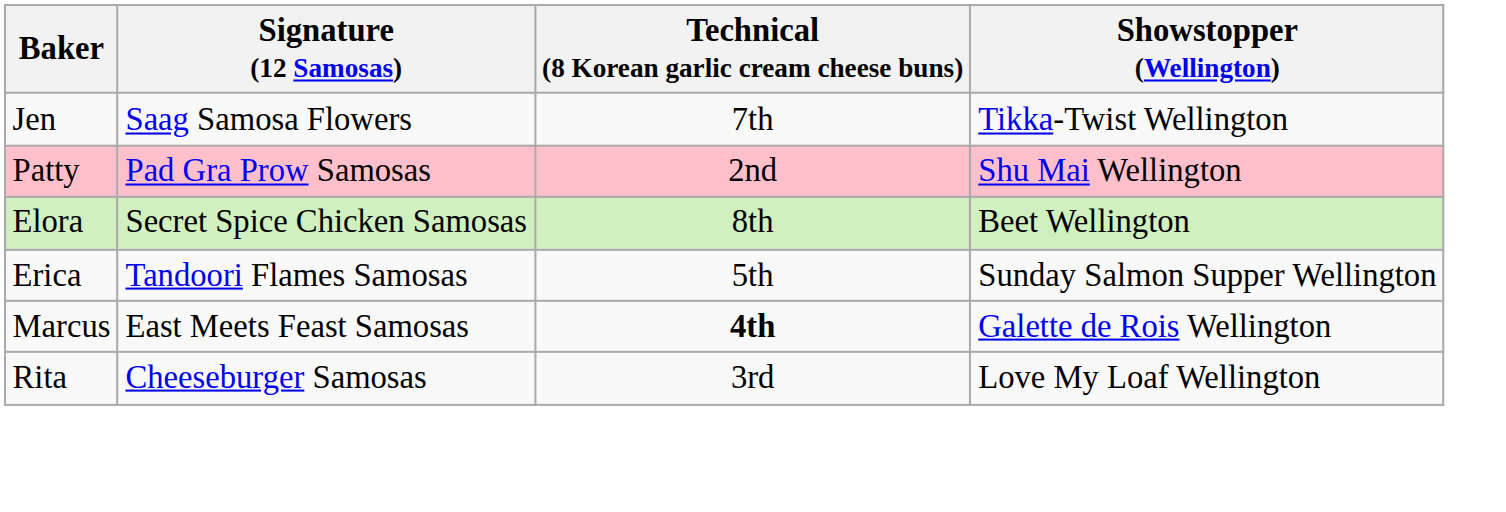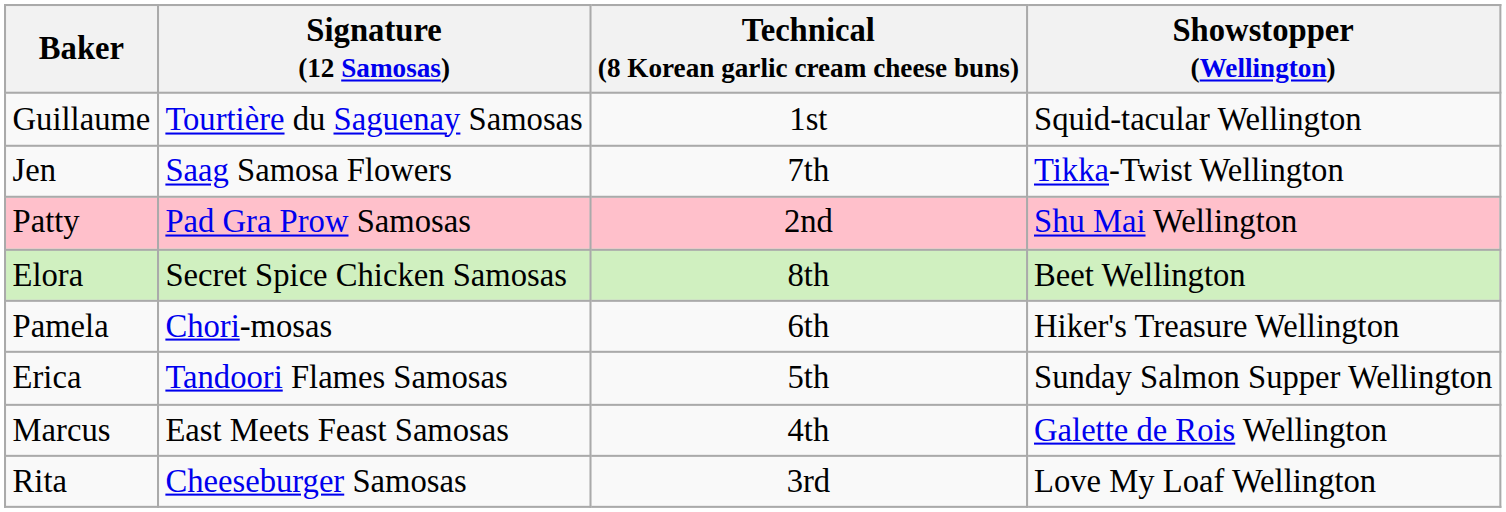 <table class="wikitable" style="text-align:center;">
 <tr>
 <th>Baker</th>
 <th>Signature<br><small>(12 <a href='#'>Samosas</a>)</small></th>
 <th>Technical<br><small>(8 Korean garlic cream cheese buns)</small></th>
 <th>Showstopper<br><small>(<a href='#'>Wellington</a>)</small></th>
+</tr>
+<tr>
+<td align="left">Guillaume</td>
+<td align="left"><a href='#'>Tourtière</a> du <a href='#'>Saguenay</a> Samosas</td>
+<td>1st</td>
+<td align="left">Squid-tacular Wellington</td>
 </tr>
 <tr>
 <td align="left">Jen</td>
 <td align="left"><a href='#'>Saag</a> Samosa Flowers</td>
 <td>7th</td>
 <td align="left"><a href='#'>Tikka</a>-Twist Wellington</td>
 </tr>
 <tr bgcolor=pink>
 <td align="left">Patty</td>
 <td align="left"><a href='#'>Pad Gra Prow</a> Samosas</td>
 <td>2nd</td>
 <td align="left"><a href='#'>Shu Mai</a> Wellington</td>
 </tr>
 <tr style="background:#d0f0c0;">
 <td align="left">Elora</td>
 <td align="left">Secret Spice Chicken Samosas</td>
 <td>8th</td>
 <td align="left">Beet Wellington</td>
 </tr>
 <tr>
+<td align="left">Pamela</td>
+<td align="left"><a href='#'>Chori</a>-mosas</td>
+<td>6th</td>
+<td align="left">Hiker's Treasure Wellington</td>
+</tr>
+<tr>
 <td align="left">Erica</td>
 <td align="left"><a href='#'>Tandoori</a> Flames Samosas</td>
 <td>5th</td>
 <td align="left">Sunday Salmon Supper Wellington</td>
 </tr>
 <tr>
 <td align="left">Marcus</td>
 <td align="left">East Meets Feast Samosas</td>
-<td><strong>4th</strong></td>
+<td>4th</td>
 <td align="left"><a href='#'>Galette de Rois</a> Wellington</td>
 </tr>
 <tr>
 <td align="left">Rita</td>
 <td align="left"><a href='#'>Cheeseburger</a> Samosas</td>
 <td>3rd</td>
 <td align="left">Love My Loaf Wellington</td>
 </tr>
 </table>
